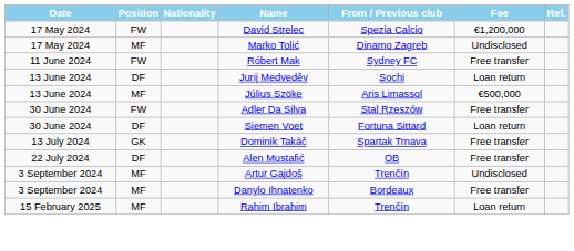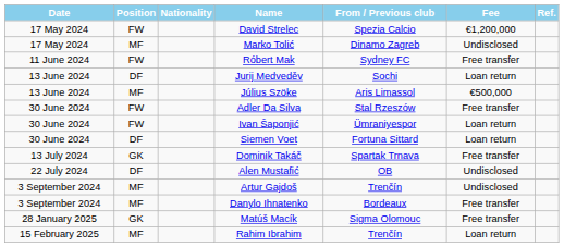 <table class="wikitable"  style="text-align:center; font-size:90%; ">
 <tr>
 <th style="background:#87CEEB; color:#FFFFFF; width:150px;">Date</th>
 <th style="background:#87CEEB; color:#FFFFFF; width:50px;">Position</th>
 <th style="background:#87CEEB; color:#FFFFFF; width:50px;">Nationality</th>
 <th style="background:#87CEEB; color:#FFFFFF; width:150px;">Name</th>
 <th style="background:#87CEEB; color:#FFFFFF; width:170px;">From / Previous club</th>
 <th style="background:#87CEEB; color:#FFFFFF; width:120px;">Fee</th>
 <th style="background:#87CEEB; color:#FFFFFF; width:25px;">Ref.</th>
 </tr>
 <tr>
 <td>17 May 2024</td>
 <td>FW</td>
 <td></td>
 <td><a href='#'>David Strelec</a></td>
 <td> <a href='#'>Spezia Calcio</a></td>
 <td>€1,200,000</td>
 <td></td>
 </tr>
 <tr>
 <td>17 May 2024</td>
 <td>MF</td>
 <td></td>
 <td><a href='#'>Marko Tolić</a></td>
 <td> <a href='#'>Dinamo Zagreb</a></td>
 <td>Undisclosed</td>
 <td></td>
 </tr>
 <tr>
 <td>11 June 2024</td>
 <td>FW</td>
 <td></td>
 <td><a href='#'>Róbert Mak</a></td>
 <td> <a href='#'>Sydney FC</a></td>
 <td>Free transfer</td>
 <td></td>
 </tr>
 <tr>
 <td>13 June 2024</td>
 <td>DF</td>
 <td></td>
 <td><a href='#'>Jurij Medveděv</a></td>
 <td> <a href='#'>Sochi</a></td>
 <td>Loan return</td>
 <td></td>
 </tr>
 <tr>
 <td>13 June 2024</td>
 <td>MF</td>
 <td></td>
 <td><a href='#'>Július Szöke</a></td>
 <td> <a href='#'>Aris Limassol</a></td>
 <td>€500,000</td>
 <td></td>
 </tr>
 <tr>
 <td>30 June 2024</td>
 <td>FW</td>
 <td></td>
 <td><a href='#'>Adler Da Silva</a></td>
 <td> <a href='#'>Stal Rzeszów</a></td>
 <td>Free transfer</td>
 <td></td>
 </tr>
 <tr>
 <td>30 June 2024</td>
+<td>FW</td>
+<td></td>
+<td><a href='#'>Ivan Šaponjić</a></td>
+<td> <a href='#'>Ümraniyespor</a></td>
+<td>Loan return</td>
+<td></td>
+</tr>
+<tr>
+<td>30 June 2024</td>
 <td>DF</td>
 <td></td>
 <td><a href='#'>Siemen Voet</a></td>
 <td> <a href='#'>Fortuna Sittard</a></td>
 <td>Loan return</td>
 <td></td>
 </tr>
 <tr>
 <td>13 July 2024</td>
 <td>GK</td>
 <td></td>
 <td><a href='#'>Dominik Takáč</a></td>
 <td> <a href='#'>Spartak Trnava</a></td>
 <td>Free transfer</td>
 <td></td>
 </tr>
 <tr>
 <td>22 July 2024</td>
 <td>DF</td>
 <td></td>
 <td><a href='#'>Alen Mustafić</a></td>
 <td> <a href='#'>OB</a></td>
-<td>Free transfer</td>
+<td>Undisclosed</td>
 <td></td>
 </tr>
 <tr>
 <td>3 September 2024</td>
 <td>MF</td>
 <td></td>
 <td><a href='#'>Artur Gajdoš</a></td>
 <td> <a href='#'>Trenčín</a></td>
 <td>Undisclosed</td>
 <td></td>
 </tr>
 <tr>
 <td>3 September 2024</td>
 <td>MF</td>
 <td></td>
 <td><a href='#'>Danylo Ihnatenko</a></td>
 <td> <a href='#'>Bordeaux</a></td>
 <td>Free transfer</td>
 <td></td>
 </tr>
 <tr>
+<td>28 January 2025</td>
+<td>GK</td>
+<td></td>
+<td><a href='#'>Matúš Macík</a></td>
+<td> <a href='#'>Sigma Olomouc</a></td>
+<td>Free transfer</td>
+<td></td>
+</tr>
+<tr>
 <td>15 February 2025</td>
 <td>MF</td>
 <td></td>
 <td><a href='#'>Rahim Ibrahim</a></td>
 <td> <a href='#'>Trenčín</a></td>
 <td>Loan return</td>
 <td></td>
 </tr>
 </table>
